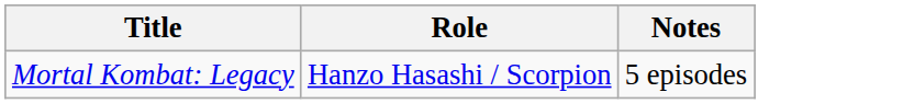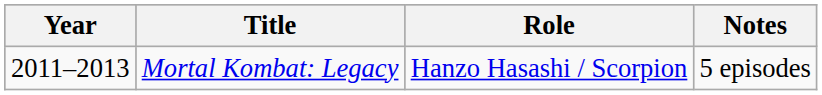 <table class="wikitable">
 <tr>
+<th>Year</th>
 <th>Title</th>
 <th>Role</th>
 <th>Notes</th>
 </tr>
 <tr>
+<td>2011–2013</td>
 <td><em><a href='#'>Mortal Kombat: Legacy</a></em></td>
 <td><a href='#'>Hanzo Hasashi / Scorpion</a></td>
 <td>5 episodes</td>
 </tr>
 </table>
